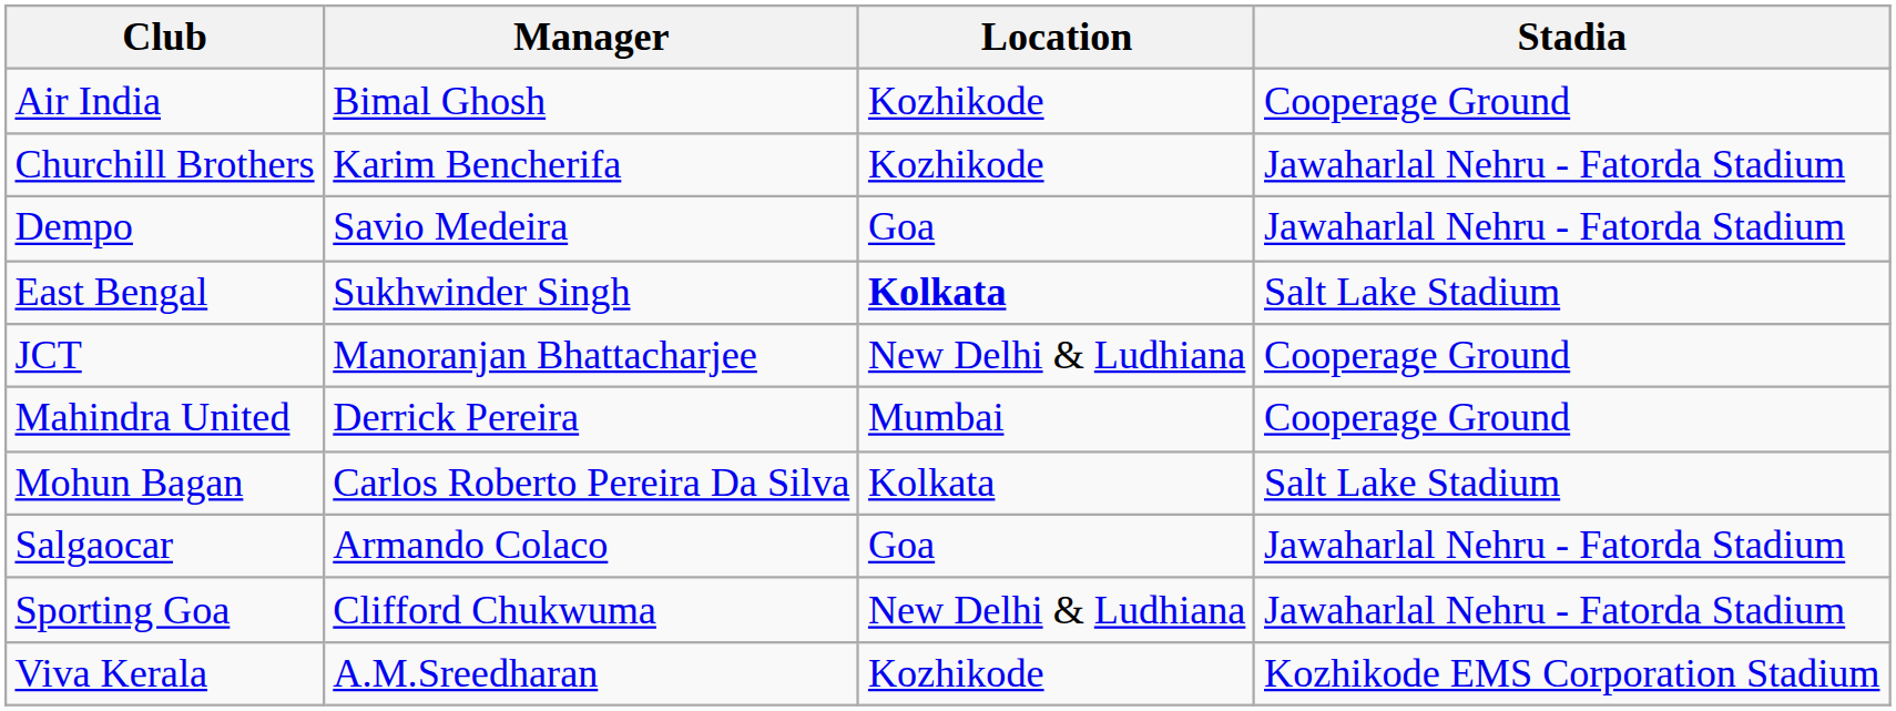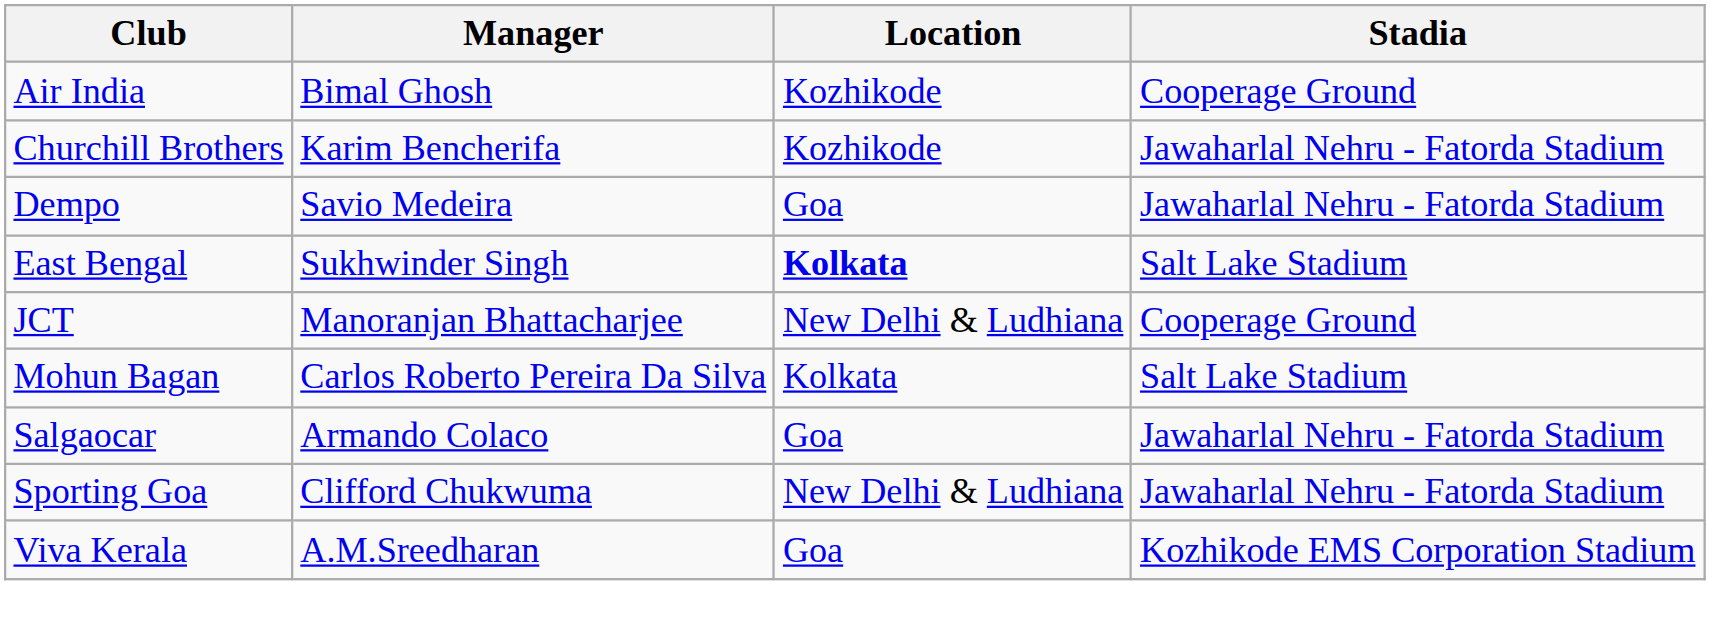 <table class="wikitable">
 <tr>
 <th>Club</th>
 <th>Manager</th>
 <th>Location</th>
 <th>Stadia</th>
 </tr>
 <tr>
 <td><a href='#'>Air India</a></td>
 <td> <a href='#'>Bimal Ghosh</a></td>
 <td><a href='#'>Kozhikode</a></td>
 <td><a href='#'>Cooperage Ground</a></td>
 </tr>
 <tr>
 <td><a href='#'>Churchill Brothers</a></td>
 <td> <a href='#'>Karim Bencherifa</a></td>
 <td><a href='#'>Kozhikode</a></td>
 <td><a href='#'>Jawaharlal Nehru - Fatorda Stadium</a></td>
 </tr>
 <tr>
 <td><a href='#'>Dempo</a></td>
 <td> <a href='#'>Savio Medeira</a></td>
 <td><a href='#'>Goa</a></td>
 <td><a href='#'>Jawaharlal Nehru - Fatorda Stadium</a></td>
 </tr>
 <tr>
 <td><a href='#'>East Bengal</a></td>
 <td> <a href='#'>Sukhwinder Singh</a></td>
 <td><strong><a href='#'>Kolkata</a></strong></td>
 <td><a href='#'>Salt Lake Stadium</a></td>
 </tr>
 <tr>
 <td><a href='#'>JCT</a></td>
 <td> <a href='#'>Manoranjan Bhattacharjee</a></td>
 <td><a href='#'>New Delhi</a> & <a href='#'>Ludhiana</a></td>
 <td><a href='#'>Cooperage Ground</a></td>
 </tr>
 <tr>
-<td><a href='#'>Mahindra United</a></td>
-<td> <a href='#'>Derrick Pereira</a></td>
-<td><a href='#'>Mumbai</a></td>
-<td><a href='#'>Cooperage Ground</a></td>
-</tr>
-<tr>
 <td><a href='#'>Mohun Bagan</a></td>
 <td> <a href='#'>Carlos Roberto Pereira Da Silva</a></td>
 <td><a href='#'>Kolkata</a></td>
 <td><a href='#'>Salt Lake Stadium</a></td>
 </tr>
 <tr>
 <td><a href='#'>Salgaocar</a></td>
 <td> <a href='#'>Armando Colaco</a></td>
 <td><a href='#'>Goa</a></td>
 <td><a href='#'>Jawaharlal Nehru - Fatorda Stadium</a></td>
 </tr>
 <tr>
 <td><a href='#'>Sporting Goa</a></td>
 <td> <a href='#'>Clifford Chukwuma</a></td>
 <td><a href='#'>New Delhi</a> & <a href='#'>Ludhiana</a></td>
 <td><a href='#'>Jawaharlal Nehru - Fatorda Stadium</a></td>
 </tr>
 <tr>
 <td><a href='#'>Viva Kerala</a></td>
 <td> <a href='#'>A.M.Sreedharan</a></td>
-<td><a href='#'>Kozhikode</a></td>
+<td><a href='#'>Goa</a></td>
 <td><a href='#'>Kozhikode EMS Corporation Stadium</a></td>
 </tr>
 </table>
